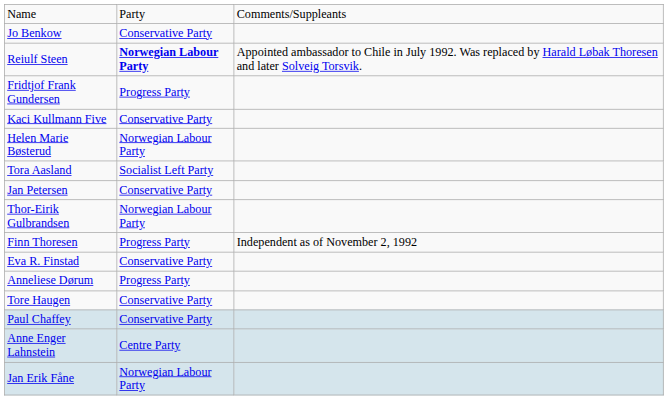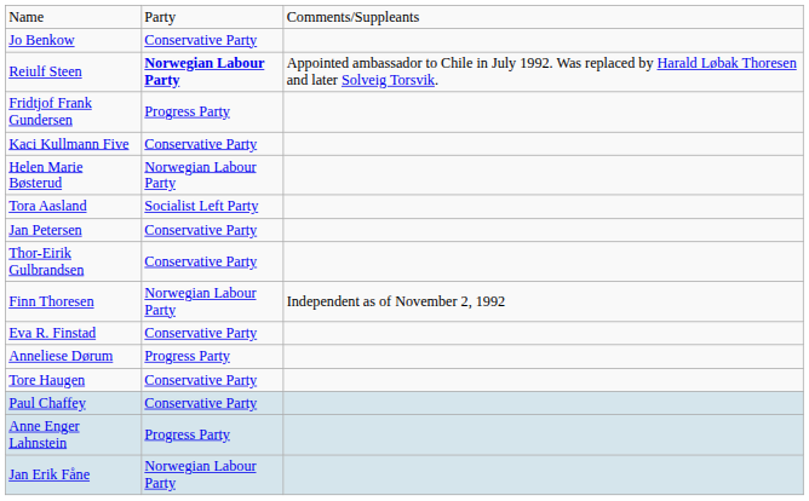 <table class="wikitable">
 <tr>
 <td>Name</td>
 <td>Party</td>
 <td>Comments/Suppleants</td>
 </tr>
 <tr>
 <td><a href='#'>Jo Benkow</a></td>
 <td><a href='#'>Conservative Party</a></td>
 <td></td>
 </tr>
 <tr>
 <td><a href='#'>Reiulf Steen</a></td>
 <td><strong><a href='#'>Norwegian Labour Party</a></strong></td>
 <td>Appointed ambassador to Chile in July 1992. Was replaced by <a href='#'>Harald Løbak Thoresen</a> and later <a href='#'>Solveig Torsvik</a>.</td>
 </tr>
 <tr>
 <td><a href='#'>Fridtjof Frank Gundersen</a></td>
 <td><a href='#'>Progress Party</a></td>
 <td></td>
 </tr>
 <tr>
 <td><a href='#'>Kaci Kullmann Five</a></td>
 <td><a href='#'>Conservative Party</a></td>
 <td></td>
 </tr>
 <tr>
 <td><a href='#'>Helen Marie Bøsterud</a></td>
 <td><a href='#'>Norwegian Labour Party</a></td>
 <td></td>
 </tr>
 <tr>
 <td><a href='#'>Tora Aasland</a></td>
 <td><a href='#'>Socialist Left Party</a></td>
 <td></td>
 </tr>
 <tr>
 <td><a href='#'>Jan Petersen</a></td>
 <td><a href='#'>Conservative Party</a></td>
 <td></td>
 </tr>
 <tr>
 <td><a href='#'>Thor-Eirik Gulbrandsen</a></td>
-<td><a href='#'>Norwegian Labour Party</a></td>
+<td><a href='#'>Conservative Party</a></td>
 <td></td>
 </tr>
 <tr>
 <td><a href='#'>Finn Thoresen</a></td>
-<td><a href='#'>Progress Party</a></td>
+<td><a href='#'>Norwegian Labour Party</a></td>
 <td>Independent as of November 2, 1992</td>
 </tr>
 <tr>
 <td><a href='#'>Eva R. Finstad</a></td>
 <td><a href='#'>Conservative Party</a></td>
 <td></td>
 </tr>
 <tr>
 <td><a href='#'>Anneliese Dørum</a></td>
 <td><a href='#'>Progress Party</a></td>
 <td></td>
 </tr>
 <tr>
 <td><a href='#'>Tore Haugen</a></td>
 <td><a href='#'>Conservative Party</a></td>
 <td></td>
 </tr>
 <tr style="background:#D5E5EC">
 <td><a href='#'>Paul Chaffey</a></td>
 <td><a href='#'>Conservative Party</a></td>
 <td></td>
 </tr>
 <tr style="background:#D5E5EC">
 <td><a href='#'>Anne Enger Lahnstein</a></td>
-<td><a href='#'>Centre Party</a></td>
+<td><a href='#'>Progress Party</a></td>
 <td></td>
 </tr>
 <tr style="background:#D5E5EC">
 <td><a href='#'>Jan Erik Fåne</a></td>
 <td><a href='#'>Norwegian Labour Party</a></td>
 <td></td>
 </tr>
 </table>
